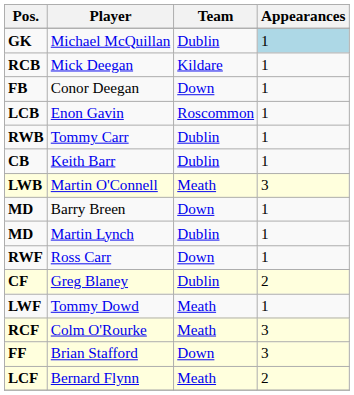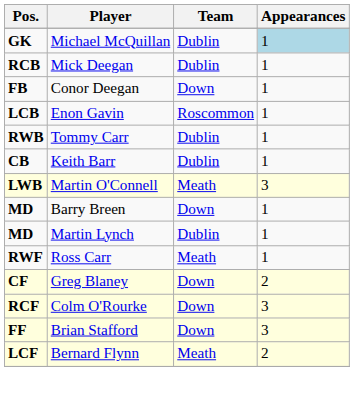 <table class="wikitable">
 <tr>
 <th>Pos.</th>
 <th>Player</th>
 <th>Team</th>
 <th>Appearances</th>
 </tr>
 <tr>
 </tr>
 <tr>
 <td><strong>GK </strong></td>
 <td> <a href='#'>Michael McQuillan</a></td>
 <td><a href='#'>Dublin</a></td>
 <td style="background: lightblue;">1</td>
 </tr>
 <tr>
 <td><strong>RCB</strong></td>
 <td> <a href='#'>Mick Deegan</a></td>
-<td><a href='#'>Kildare</a></td>
+<td><a href='#'>Dublin</a></td>
 <td>1</td>
 </tr>
 <tr>
 <td><strong>FB</strong></td>
 <td> Conor Deegan</td>
 <td><a href='#'>Down</a></td>
 <td>1</td>
 </tr>
 <tr>
 <td><strong>LCB</strong></td>
 <td> <a href='#'>Enon Gavin</a></td>
 <td><a href='#'>Roscommon</a></td>
 <td>1</td>
 </tr>
 <tr>
 <td><strong>RWB</strong></td>
 <td> <a href='#'>Tommy Carr</a></td>
 <td><a href='#'>Dublin</a></td>
 <td>1</td>
 </tr>
 <tr>
 <td><strong>CB</strong></td>
 <td> <a href='#'>Keith Barr</a></td>
 <td><a href='#'>Dublin</a></td>
 <td>1</td>
 </tr>
 <tr bgcolor=#FFFFDD>
 <td><strong>LWB</strong></td>
 <td> <a href='#'>Martin O'Connell</a></td>
 <td><a href='#'>Meath</a></td>
 <td>3</td>
 </tr>
 <tr>
 <td><strong>MD </strong></td>
 <td> Barry Breen</td>
 <td><a href='#'>Down</a></td>
 <td>1</td>
 </tr>
 <tr>
 <td><strong>MD </strong></td>
 <td> <a href='#'>Martin Lynch</a></td>
 <td><a href='#'>Dublin</a></td>
 <td>1</td>
 </tr>
 <tr>
 <td><strong>RWF</strong></td>
 <td> <a href='#'>Ross Carr</a></td>
-<td><a href='#'>Down</a></td>
+<td><a href='#'>Meath</a></td>
 <td>1</td>
 </tr>
 <tr bgcolor=#FFFFDD>
 <td><strong>CF</strong></td>
 <td> <a href='#'>Greg Blaney</a></td>
-<td><a href='#'>Dublin</a></td>
+<td><a href='#'>Down</a></td>
 <td>2</td>
-</tr>
-<tr>
-<td><strong>LWF</strong></td>
-<td> <a href='#'>Tommy Dowd</a></td>
-<td><a href='#'>Meath</a></td>
-<td>1</td>
 </tr>
 <tr bgcolor=#FFFFDD>
 <td><strong>RCF </strong></td>
 <td> <a href='#'>Colm O'Rourke</a></td>
-<td><a href='#'>Meath</a></td>
+<td><a href='#'>Down</a></td>
 <td>3</td>
 </tr>
 <tr bgcolor=#FFFFDD>
 <td><strong>FF</strong></td>
 <td> <a href='#'>Brian Stafford</a></td>
 <td><a href='#'>Down</a></td>
 <td>3</td>
 </tr>
 <tr bgcolor=#FFFFDD>
 <td><strong>LCF</strong></td>
 <td> <a href='#'>Bernard Flynn</a></td>
 <td><a href='#'>Meath</a></td>
 <td>2</td>
 </tr>
 <tr>
 </tr>
 </table>
